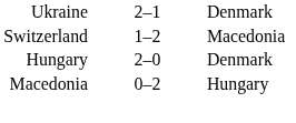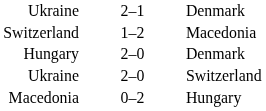 <table style="text-align:center">
 <tr>
 <th width=200></th>
 <th width=100></th>
 <th width=200></th>
 </tr>
 <tr>
 <td align=right>Ukraine</td>
 <td>2–1</td>
 <td align=left>Denmark</td>
 </tr>
 <tr>
 <td align=right>Switzerland</td>
 <td>1–2</td>
 <td align=left>Macedonia</td>
 </tr>
 <tr>
 <td align=right>Hungary</td>
 <td>2–0</td>
 <td align=left>Denmark</td>
 </tr>
 <tr>
+<td align=right>Ukraine</td>
+<td>2–0</td>
+<td align=left>Switzerland</td>
+</tr>
+<tr>
 <td align=right>Macedonia</td>
 <td>0–2</td>
 <td align=left>Hungary</td>
 </tr>
 </table>
